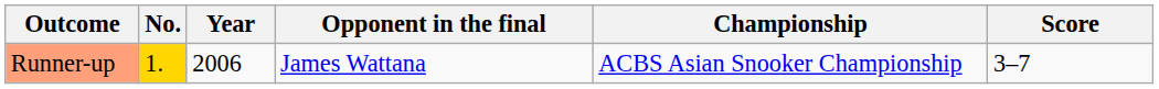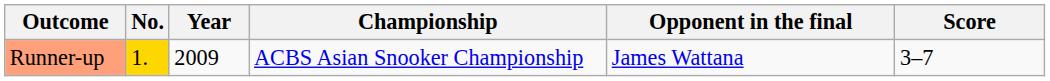 <table class="sortable wikitable">
 <tr>
 <th width="80">Outcome</th>
 <th width="20">No.</th>
 <th width="50">Year</th>
+<th width="250">Championship</th>
 <th width="200">Opponent in the final</th>
-<th width="250">Championship</th>
 <th width="100">Score</th>
 </tr>
 <tr>
 <td style="background:#ffa07a;">Runner-up</td>
 <td style="background: gold;">1.</td>
-<td>2006</td>
+<td>2009</td>
+<td><a href='#'>ACBS Asian Snooker Championship</a></td>
 <td> <a href='#'>James Wattana</a></td>
-<td><a href='#'>ACBS Asian Snooker Championship</a></td>
 <td>3–7</td>
 </tr>
 </table>
